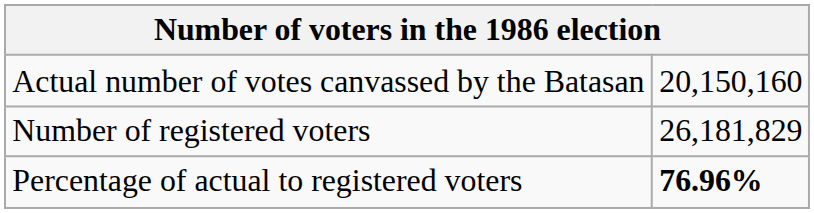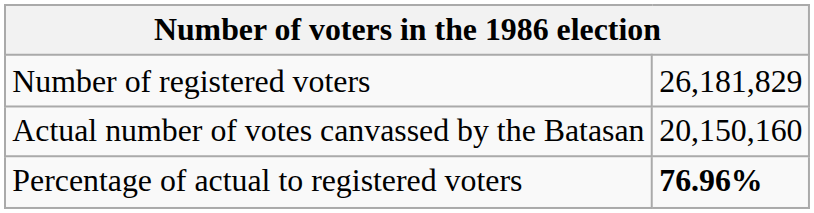 <table class="wikitable">
 <tr>
 <th colspan="2"><strong>Number of voters in the 1986 election</strong></th>
+</tr>
+<tr>
+<td>Number of registered voters</td>
+<td>26,181,829</td>
 </tr>
 <tr>
 <td>Actual number of votes canvassed by the Batasan</td>
 <td>20,150,160</td>
 </tr>
 <tr>
-<td>Number of registered voters</td>
-<td>26,181,829</td>
-</tr>
-<tr>
 <td>Percentage of actual to registered voters</td>
 <td><strong>76.96%</strong></td>
 </tr>
 </table>
